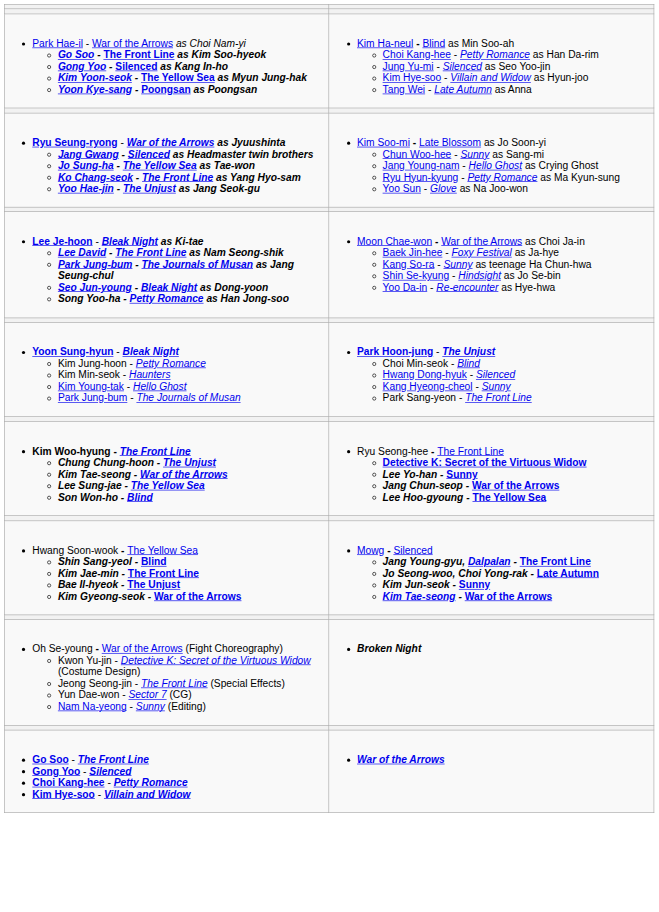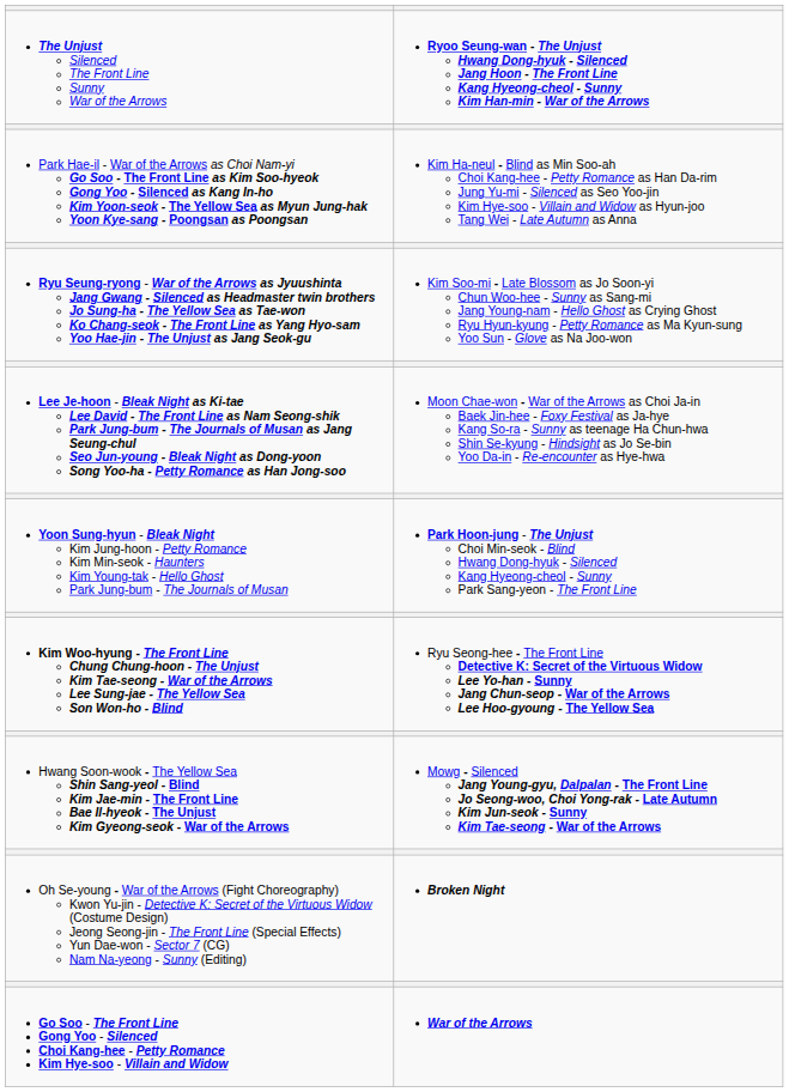 <table class=wikitable>
 <tr>
 <th style="width:500px;"></th>
 <th style="width:500px;"></th>
+</tr>
+<tr>
+<td valign="top"><br><ul><li><strong><em><a href='#'>The Unjust</a></em></strong><ul><li><em><a href='#'>Silenced</a></em></li><li><em><a href='#'>The Front Line</a></em></li><li><em><a href='#'>Sunny</a></em></li><li><em><a href='#'>War of the Arrows</a></em></li></ul></li></ul></td>
+<td valign="top"><br><ul><li><strong><a href='#'>Ryoo Seung-wan</a> - <em><a href='#'>The Unjust</a><strong><em><ul><li><a href='#'>Hwang Dong-hyuk</a> - </em><a href='#'>Silenced</a><em></li><li><a href='#'>Jang Hoon</a> - </em><a href='#'>The Front Line</a><em></li><li><a href='#'>Kang Hyeong-cheol</a> - </em><a href='#'>Sunny</a><em></li><li><a href='#'>Kim Han-min</a> - </em><a href='#'>War of the Arrows</a><em></li></ul></li></ul></td>
 </tr>
 <tr>
 <th></th>
 <th></th>
 </tr>
 <tr>
 <td valign="top"><br><ul><li></strong><a href='#'>Park Hae-il</a> - </em><a href='#'>War of the Arrows</a><em> as Choi Nam-yi<strong><ul><li><a href='#'>Go Soo</a> - </em><a href='#'>The Front Line</a><em> as Kim Soo-hyeok</li><li><a href='#'>Gong Yoo</a> - </em><a href='#'>Silenced</a><em> as Kang In-ho</li><li><a href='#'>Kim Yoon-seok</a> - </em><a href='#'>The Yellow Sea</a><em> as Myun Jung-hak</li><li><a href='#'>Yoon Kye-sang</a> - </em><a href='#'>Poongsan</a><em> as Poongsan</li></ul></li></ul></td>
 <td valign="top"><br><ul><li></strong><a href='#'>Kim Ha-neul</a><strong> - </em></strong><a href='#'>Blind</a></em> as Min Soo-ah</strong><ul><li><a href='#'>Choi Kang-hee</a> - <em><a href='#'>Petty Romance</a></em> as Han Da-rim</li><li><a href='#'>Jung Yu-mi</a> - <em><a href='#'>Silenced</a></em> as Seo Yoo-jin</li><li><a href='#'>Kim Hye-soo</a> - <em><a href='#'>Villain and Widow</a></em> as Hyun-joo</li><li><a href='#'>Tang Wei</a> - <em><a href='#'>Late Autumn</a></em> as Anna</li></ul></li></ul></td>
 </tr>
 <tr>
 <th></th>
 <th></th>
 </tr>
 <tr>
 <td valign="top"><br><ul><li><strong><a href='#'>Ryu Seung-ryong</a></strong> - <strong><em><a href='#'>War of the Arrows</a><em> as Jyuushinta<strong><ul><li><a href='#'>Jang Gwang</a> - </em><a href='#'>Silenced</a><em> as Headmaster twin brothers</li><li><a href='#'>Jo Sung-ha</a> - </em><a href='#'>The Yellow Sea</a><em> as Tae-won</li><li><a href='#'>Ko Chang-seok</a> - </em><a href='#'>The Front Line</a><em> as Yang Hyo-sam</li><li><a href='#'>Yoo Hae-jin</a> - </em><a href='#'>The Unjust</a><em> as Jang Seok-gu</li></ul></li></ul></td>
 <td valign="top"><br><ul><li></strong><a href='#'>Kim Soo-mi</a><strong> - </em></strong><a href='#'>Late Blossom</a></em> as Jo Soon-yi</strong><ul><li><a href='#'>Chun Woo-hee</a> - <em><a href='#'>Sunny</a></em> as Sang-mi</li><li><a href='#'>Jang Young-nam</a> - <em><a href='#'>Hello Ghost</a></em> as Crying Ghost</li><li><a href='#'>Ryu Hyun-kyung</a> - <em><a href='#'>Petty Romance</a></em> as Ma Kyun-sung</li><li><a href='#'>Yoo Sun</a> - <em><a href='#'>Glove</a></em> as Na Joo-won</li></ul></li></ul></td>
 </tr>
 <tr>
 <th></th>
 <th></th>
 </tr>
 <tr>
 <td valign="top"><br><ul><li><strong><a href='#'>Lee Je-hoon</a></strong> - <strong><em><a href='#'>Bleak Night</a><em> as Ki-tae<strong><ul><li><a href='#'>Lee David</a> - </em><a href='#'>The Front Line</a><em> as Nam Seong-shik</li><li><a href='#'>Park Jung-bum</a> - </em><a href='#'>The Journals of Musan</a><em> as Jang Seung-chul</li><li><a href='#'>Seo Jun-young</a> - </em><a href='#'>Bleak Night</a><em> as Dong-yoon</li><li>Song Yoo-ha - </em><a href='#'>Petty Romance</a><em> as Han Jong-soo</li></ul></li></ul></td>
 <td valign="top"><br><ul><li></strong><a href='#'>Moon Chae-won</a><strong> - </em></strong><a href='#'>War of the Arrows</a></em> as Choi Ja-in</strong><ul><li><a href='#'>Baek Jin-hee</a> - <em><a href='#'>Foxy Festival</a></em> as Ja-hye</li><li><a href='#'>Kang So-ra</a> - <em><a href='#'>Sunny</a></em> as teenage Ha Chun-hwa</li><li><a href='#'>Shin Se-kyung</a> - <em><a href='#'>Hindsight</a></em> as Jo Se-bin</li><li><a href='#'>Yoo Da-in</a> - <em><a href='#'>Re-encounter</a></em> as Hye-hwa</li></ul></li></ul></td>
 </tr>
 <tr>
 <th></th>
 <th></th>
 </tr>
 <tr>
 <td valign="top"><br><ul><li><strong><a href='#'>Yoon Sung-hyun</a></strong> - <strong><em><a href='#'>Bleak Night</a></em></strong><ul><li>Kim Jung-hoon - <em><a href='#'>Petty Romance</a></em></li><li>Kim Min-seok - <em><a href='#'>Haunters</a></em></li><li><a href='#'>Kim Young-tak</a> - <em><a href='#'>Hello Ghost</a></em></li><li><a href='#'>Park Jung-bum</a> - <em><a href='#'>The Journals of Musan</a></em></li></ul></li></ul></td>
 <td valign="top"><br><ul><li><strong><a href='#'>Park Hoon-jung</a></strong> - <strong><em><a href='#'>The Unjust</a></em></strong><ul><li>Choi Min-seok - <em><a href='#'>Blind</a></em></li><li><a href='#'>Hwang Dong-hyuk</a> - <em><a href='#'>Silenced</a></em></li><li><a href='#'>Kang Hyeong-cheol</a> - <em><a href='#'>Sunny</a></em></li><li>Park Sang-yeon - <em><a href='#'>The Front Line</a></em></li></ul></li></ul></td>
 </tr>
 <tr>
 <th></th>
 <th></th>
 </tr>
 <tr>
 <td valign="top"><br><ul><li><strong>Kim Woo-hyung - <em><a href='#'>The Front Line</a><strong><em><ul><li>Chung Chung-hoon - </em><a href='#'>The Unjust</a><em></li><li>Kim Tae-seong - </em><a href='#'>War of the Arrows</a><em></li><li>Lee Sung-jae - </em><a href='#'>The Yellow Sea</a><em></li><li>Son Won-ho - </em><a href='#'>Blind</a><em></li></ul></li></ul></td>
 <td valign="top"><br><ul><li></strong>Ryu Seong-hee<strong> - </em></strong><a href='#'>The Front Line</a><strong><em><ul><li></em><a href='#'>Detective K: Secret of the Virtuous Widow</a><em></li><li>Lee Yo-han - </em><a href='#'>Sunny</a><em></li><li>Jang Chun-seop - </em><a href='#'>War of the Arrows</a><em></li><li>Lee Hoo-gyoung - </em><a href='#'>The Yellow Sea</a><em></li></ul></li></ul></td>
 </tr>
 <tr>
 <th></th>
 <th></th>
 </tr>
 <tr>
 <td valign="top"><br><ul><li></strong>Hwang Soon-wook<strong> - </em></strong><a href='#'>The Yellow Sea</a><strong><em><ul><li>Shin Sang-yeol - </em><a href='#'>Blind</a><em></li><li>Kim Jae-min - </em><a href='#'>The Front Line</a><em></li><li>Bae Il-hyeok - </em><a href='#'>The Unjust</a><em></li><li>Kim Gyeong-seok - </em><a href='#'>War of the Arrows</a><em></li></ul></li></ul></td>
 <td valign="top"><br><ul><li></strong><a href='#'>Mowg</a><strong> - </em></strong><a href='#'>Silenced</a><strong><em><ul><li>Jang Young-gyu, <a href='#'>Dalpalan</a> - </em><a href='#'>The Front Line</a><em></li><li>Jo Seong-woo, Choi Yong-rak - </em><a href='#'>Late Autumn</a><em></li><li>Kim Jun-seok - </em><a href='#'>Sunny</a><em></li><li><a href='#'>Kim Tae-seong</a> - </em><a href='#'>War of the Arrows</a><em></li></ul></li></ul></td>
 </tr>
 <tr>
 <th></th>
 <th></th>
 </tr>
 <tr>
 <td valign="top"><br><ul><li></strong>Oh Se-young<strong> - </em></strong><a href='#'>War of the Arrows</a></em> (Fight Choreography)</strong><ul><li>Kwon Yu-jin - <em><a href='#'>Detective K: Secret of the Virtuous Widow</a></em> (Costume Design)</li><li>Jeong Seong-jin - <em><a href='#'>The Front Line</a></em> (Special Effects)</li><li>Yun Dae-won - <em><a href='#'>Sector 7</a></em> (CG)</li><li><a href='#'>Nam Na-yeong</a> - <em><a href='#'>Sunny</a></em> (Editing)</li></ul></li></ul></td>
 <td valign="top"><br><ul><li><strong><em>Broken Night</em></strong></li></ul></td>
 </tr>
 <tr>
 <th></th>
 <th></th>
 </tr>
 <tr>
 <td valign="top"><br><ul><li><strong><a href='#'>Go Soo</a></strong> - <strong><em><a href='#'>The Front Line</a></em></strong></li><li><strong><a href='#'>Gong Yoo</a></strong> - <strong><em><a href='#'>Silenced</a></em></strong></li><li><strong><a href='#'>Choi Kang-hee</a></strong> - <strong><em><a href='#'>Petty Romance</a></em></strong></li><li><strong><a href='#'>Kim Hye-soo</a></strong> - <strong><em><a href='#'>Villain and Widow</a></em></strong></li></ul></td>
 <td valign="top"><br><ul><li><strong><em><a href='#'>War of the Arrows</a></em></strong></li></ul></td>
 </tr>
 </table>
